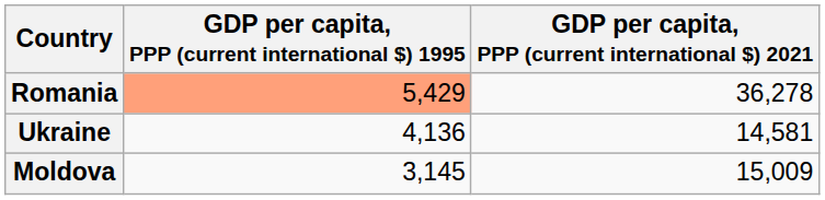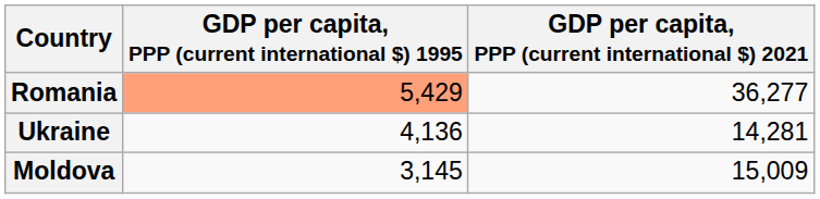 <table border="1" class="wikitable">
 <tr ---->
 <th>Country</th>
 <th>GDP per capita,<br> <small>PPP (current international $) 1995</small></th>
 <th>GDP per capita,<br> <small>PPP (current international $) 2021</small></th>
 </tr>
 <tr align="right">
 <th align="left">Romania</th>
 <td style="background: lightsalmon;">5,429</td>
-<td>36,278</td>
+<td>36,277</td>
 </tr>
 <tr align="right">
 <th align="left">Ukraine</th>
 <td>4,136</td>
-<td>14,581</td>
+<td>14,281</td>
 </tr>
 <tr align="right">
 <th align="left">Moldova</th>
 <td>3,145</td>
 <td>15,009</td>
 </tr>
 </table>
